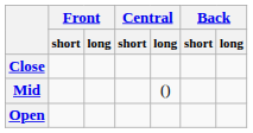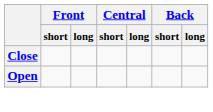 <table class="wikitable" style="text-align: center;">
 <tr>
 <th rowspan="2"></th>
 <th colspan="2"><a href='#'>Front</a></th>
 <th colspan="2"><a href='#'>Central</a></th>
 <th colspan="2"><a href='#'>Back</a></th>
 </tr>
 <tr>
 <th><small>short</small></th>
 <th><small>long</small></th>
 <th><small>short</small></th>
 <th><small>long</small></th>
 <th><small>short</small></th>
 <th><small>long</small></th>
 </tr>
 <tr>
 <th><a href='#'>Close</a></th>
 <td></td>
 <td></td>
 <td></td>
 <td></td>
 <td></td>
 <td></td>
 </tr>
 <tr>
-<th><a href='#'>Mid</a></th>
-<td></td>
-<td></td>
-<td></td>
-<td>()</td>
-<td></td>
-<td></td>
-</tr>
-<tr>
 <th><a href='#'>Open</a></th>
 <td></td>
 <td></td>
 <td></td>
 <td></td>
 <td></td>
 <td></td>
 </tr>
 </table>
